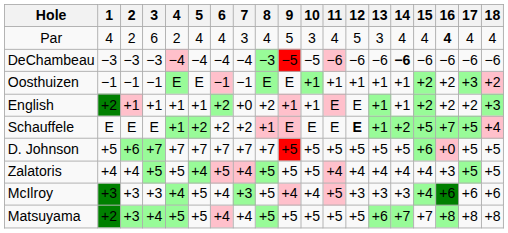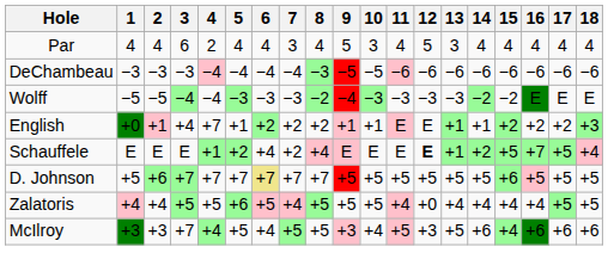 <table class="wikitable" style="text-align:center">
 <tr>
 <th>Hole</th>
 <th>1</th>
 <th>2</th>
 <th>3</th>
 <th>4</th>
 <th>5</th>
 <th>6</th>
 <th>7</th>
 <th>8</th>
 <th>9</th>
 <th>10</th>
 <th>11</th>
 <th>12</th>
 <th>13</th>
 <th>14</th>
 <th>15</th>
 <th>16</th>
 <th>17</th>
 <th>18</th>
 </tr>
 <tr>
 <td>Par</td>
 <td>4</td>
-<td>2</td>
+<td>4</td>
 <td>6</td>
 <td>2</td>
 <td>4</td>
 <td>4</td>
 <td>3</td>
 <td>4</td>
 <td>5</td>
 <td>3</td>
 <td>4</td>
 <td>5</td>
 <td>3</td>
 <td>4</td>
 <td>4</td>
-<td><strong>4</strong></td>
+<td>4</td>
 <td>4</td>
 <td>4</td>
 </tr>
 <tr>
 <td align=left> DeChambeau</td>
 <td>−3</td>
 <td>−3</td>
 <td>−3</td>
 <td style="background: Pink;">−4</td>
 <td>−4</td>
 <td>−4</td>
 <td>−4</td>
 <td style="background: PaleGreen;">−3</td>
 <td style="background: Red;">−5</td>
 <td>−5</td>
 <td style="background: Pink;">−6</td>
 <td>−6</td>
 <td>−6</td>
-<td><strong>−6</strong></td>
+<td>−6</td>
 <td>−6</td>
 <td>−6</td>
 <td>−6</td>
 <td>−6</td>
 </tr>
 <tr>
-<td align=left> Oosthuizen</td>
-<td>−1</td>
-<td>−1</td>
-<td>−1</td>
-<td style="background: PaleGreen;">E</td>
+<td align=left> Wolff</td>
+<td>−5</td>
+<td>−5</td>
+<td style="background: PaleGreen;">−4</td>
+<td>−4</td>
+<td style="background: PaleGreen;">−3</td>
+<td>−3</td>
+<td>−3</td>
+<td style="background: PaleGreen;">−2</td>
+<td style="background: Red;">−4</td>
+<td style="background: PaleGreen;">−3</td>
+<td>−3</td>
+<td>−3</td>
+<td>−3</td>
+<td style="background: PaleGreen;">−2</td>
+<td>−2</td>
+<td style="background: Green;">E</td>
 <td>E</td>
-<td style="background: Pink;">−1</td>
-<td>−1</td>
-<td style="background: PaleGreen;">E</td>
 <td>E</td>
-<td style="background: PaleGreen;">+1</td>
-<td>+1</td>
-<td>+1</td>
-<td>+1</td>
+</tr>
+<tr>
+<td align=left> English</td>
+<td style="background: Green;">+0</td>
+<td style="background: Pink;">+1</td>
+<td>+4</td>
+<td>+7</td>
 <td>+1</td>
 <td style="background: PaleGreen;">+2</td>
 <td>+2</td>
-<td style="background: PaleGreen;">+3</td>
-<td style="background: Pink;">+2</td>
-</tr>
-<tr>
-<td align=left> English</td>
-<td style="background: Green;">+2</td>
-<td style="background: Pink;">+1</td>
-<td>+1</td>
-<td>+1</td>
-<td>+1</td>
-<td style="background: PaleGreen;">+2</td>
-<td>+0</td>
 <td>+2</td>
 <td style="background: Pink;">+1</td>
 <td>+1</td>
 <td style="background: Pink;">E</td>
 <td>E</td>
 <td style="background: PaleGreen;">+1</td>
 <td>+1</td>
 <td style="background: PaleGreen;">+2</td>
 <td>+2</td>
 <td>+2</td>
 <td style="background: PaleGreen;">+3</td>
 </tr>
 <tr>
 <td align=left> Schauffele</td>
 <td>E</td>
 <td>E</td>
 <td>E</td>
 <td style="background: PaleGreen;">+1</td>
 <td style="background: PaleGreen;">+2</td>
+<td>+4</td>
 <td>+2</td>
-<td>+2</td>
-<td style="background: Pink;">+1</td>
+<td style="background: Pink;">+4</td>
 <td style="background: Pink;">E</td>
 <td>E</td>
 <td>E</td>
 <td><strong>E</strong></td>
 <td style="background: PaleGreen;">+1</td>
 <td style="background: PaleGreen;">+2</td>
 <td style="background: PaleGreen;">+5</td>
 <td style="background: PaleGreen;">+7</td>
 <td style="background: PaleGreen;">+5</td>
 <td style="background: Pink;">+4</td>
 </tr>
 <tr>
 <td align=left> D. Johnson</td>
 <td>+5</td>
 <td style="background: PaleGreen;">+6</td>
 <td style="background: PaleGreen;">+7</td>
 <td>+7</td>
 <td>+7</td>
-<td>+7</td>
+<td style="background: khaki;">+7</td>
 <td>+7</td>
 <td>+7</td>
 <td style="background: Red;">+5</td>
 <td>+5</td>
 <td>+5</td>
 <td>+5</td>
 <td>+5</td>
 <td>+5</td>
 <td style="background: PaleGreen;">+6</td>
-<td style="background: Pink;">+0</td>
+<td style="background: Pink;">+5</td>
 <td>+5</td>
 <td>+5</td>
 </tr>
 <tr>
 <td align=left> Zalatoris</td>
-<td>+4</td>
+<td style="background: pink;">+4</td>
 <td>+4</td>
 <td style="background: PaleGreen;">+5</td>
 <td>+5</td>
-<td style="background: PaleGreen;">+4</td>
+<td style="background: PaleGreen;">+6</td>
 <td style="background: Pink;">+5</td>
 <td style="background: Pink;">+4</td>
 <td style="background: PaleGreen;">+5</td>
 <td>+5</td>
 <td>+5</td>
 <td style="background: Pink;">+4</td>
+<td>+0</td>
 <td>+4</td>
 <td>+4</td>
 <td>+4</td>
 <td>+4</td>
-<td>+3</td>
 <td style="background: PaleGreen;">+5</td>
 <td>+5</td>
 </tr>
 <tr>
 <td align=left> McIlroy</td>
 <td style="background: Green;">+3</td>
 <td>+3</td>
-<td>+3</td>
+<td>+7</td>
 <td style="background: PaleGreen;">+4</td>
 <td>+5</td>
 <td>+4</td>
-<td style="background: PaleGreen;">+3</td>
+<td style="background: PaleGreen;">+5</td>
 <td>+5</td>
-<td style="background: Pink;">+4</td>
+<td style="background: Pink;">+3</td>
 <td>+4</td>
 <td style="background: Pink;">+5</td>
 <td>+3</td>
-<td>+3</td>
-<td>+3</td>
+<td>+5</td>
+<td>+6</td>
 <td style="background: PaleGreen;">+4</td>
 <td style="background: Green;">+6</td>
 <td>+6</td>
 <td>+6</td>
 </tr>
-<tr>
-<td align=left> Matsuyama</td>
-<td style="background: Green;">+2</td>
-<td style="background: PaleGreen;">+3</td>
-<td style="background: PaleGreen;">+4</td>
-<td style="background: PaleGreen;">+5</td>
-<td>+5</td>
-<td style="background: Pink;">+4</td>
-<td>+4</td>
-<td style="background: PaleGreen;">+5</td>
-<td>+5</td>
-<td>+5</td>
-<td>+5</td>
-<td>+5</td>
-<td style="background: PaleGreen;">+6</td>
-<td style="background: PaleGreen;">+7</td>
-<td>+7</td>
-<td style="background: PaleGreen;">+8</td>
-<td>+8</td>
-<td>+8</td>
-</tr>
 </table>
